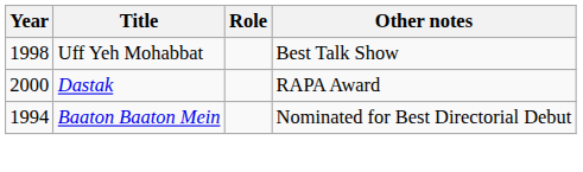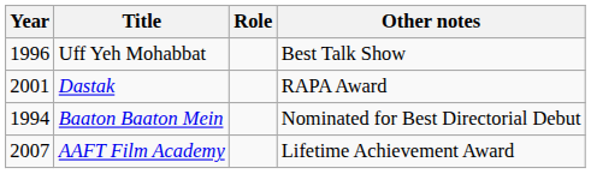 <table class="wikitable" style="font-size: 95%;">
 <tr>
 <th>Year</th>
 <th>Title</th>
 <th>Role</th>
 <th>Other notes</th>
 </tr>
 <tr>
-<td>1998</td>
+<td>1996</td>
 <td>Uff Yeh Mohabbat</td>
 <td></td>
 <td>Best Talk Show</td>
 </tr>
 <tr>
-<td>2000</td>
+<td>2001</td>
 <td><em><a href='#'>Dastak</a></em></td>
 <td></td>
 <td>RAPA Award</td>
 </tr>
 <tr>
 <td>1994</td>
 <td><em><a href='#'>Baaton Baaton Mein</a></em></td>
 <td></td>
 <td>Nominated for Best Directorial Debut</td>
 </tr>
+<tr>
+<td>2007</td>
+<td><em><a href='#'>AAFT Film Academy</a></em></td>
+<td></td>
+<td>Lifetime Achievement Award</td>
+</tr>
 </table>
